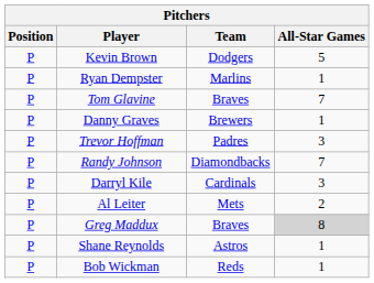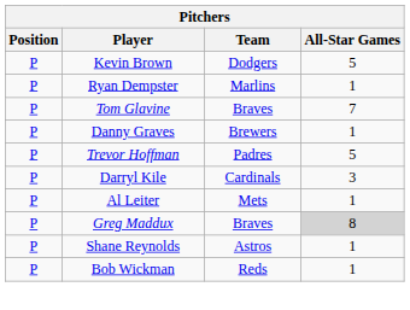 <table class="wikitable" style="font-size: 100%; text-align:center;">
 <tr>
 <th colspan="4">Pitchers</th>
 </tr>
 <tr>
 <th>Position</th>
 <th width="150">Player</th>
 <th width="100">Team</th>
 <th>All-Star Games</th>
 </tr>
 <tr>
 <td><a href='#'>P</a></td>
 <td><a href='#'>Kevin Brown</a></td>
 <td><a href='#'>Dodgers</a></td>
 <td>5</td>
 </tr>
 <tr>
 <td><a href='#'>P</a></td>
 <td><a href='#'>Ryan Dempster</a></td>
 <td><a href='#'>Marlins</a></td>
 <td>1</td>
 </tr>
 <tr>
 <td><a href='#'>P</a></td>
 <td><em><a href='#'>Tom Glavine</a></em></td>
 <td><a href='#'>Braves</a></td>
 <td>7</td>
 </tr>
 <tr>
 <td><a href='#'>P</a></td>
 <td><a href='#'>Danny Graves</a></td>
 <td><a href='#'>Brewers</a></td>
 <td>1</td>
 </tr>
 <tr>
 <td><a href='#'>P</a></td>
 <td><em><a href='#'>Trevor Hoffman</a></em></td>
 <td><a href='#'>Padres</a></td>
-<td>3</td>
-</tr>
-<tr>
-<td><a href='#'>P</a></td>
-<td><em><a href='#'>Randy Johnson</a></em></td>
-<td><a href='#'>Diamondbacks</a></td>
-<td>7</td>
+<td>5</td>
 </tr>
 <tr>
 <td><a href='#'>P</a></td>
 <td><a href='#'>Darryl Kile</a></td>
 <td><a href='#'>Cardinals</a></td>
 <td>3</td>
 </tr>
 <tr>
 <td><a href='#'>P</a></td>
 <td><a href='#'>Al Leiter</a></td>
 <td><a href='#'>Mets</a></td>
-<td>2</td>
+<td>1</td>
 </tr>
 <tr>
 <td><a href='#'>P</a></td>
 <td><em><a href='#'>Greg Maddux</a></em></td>
 <td><a href='#'>Braves</a></td>
 <td style="background: lightgrey;">8</td>
 </tr>
 <tr>
 <td><a href='#'>P</a></td>
 <td><a href='#'>Shane Reynolds</a></td>
 <td><a href='#'>Astros</a></td>
 <td>1</td>
 </tr>
 <tr>
 <td><a href='#'>P</a></td>
 <td><a href='#'>Bob Wickman</a></td>
 <td><a href='#'>Reds</a></td>
 <td>1</td>
 </tr>
 </table>
